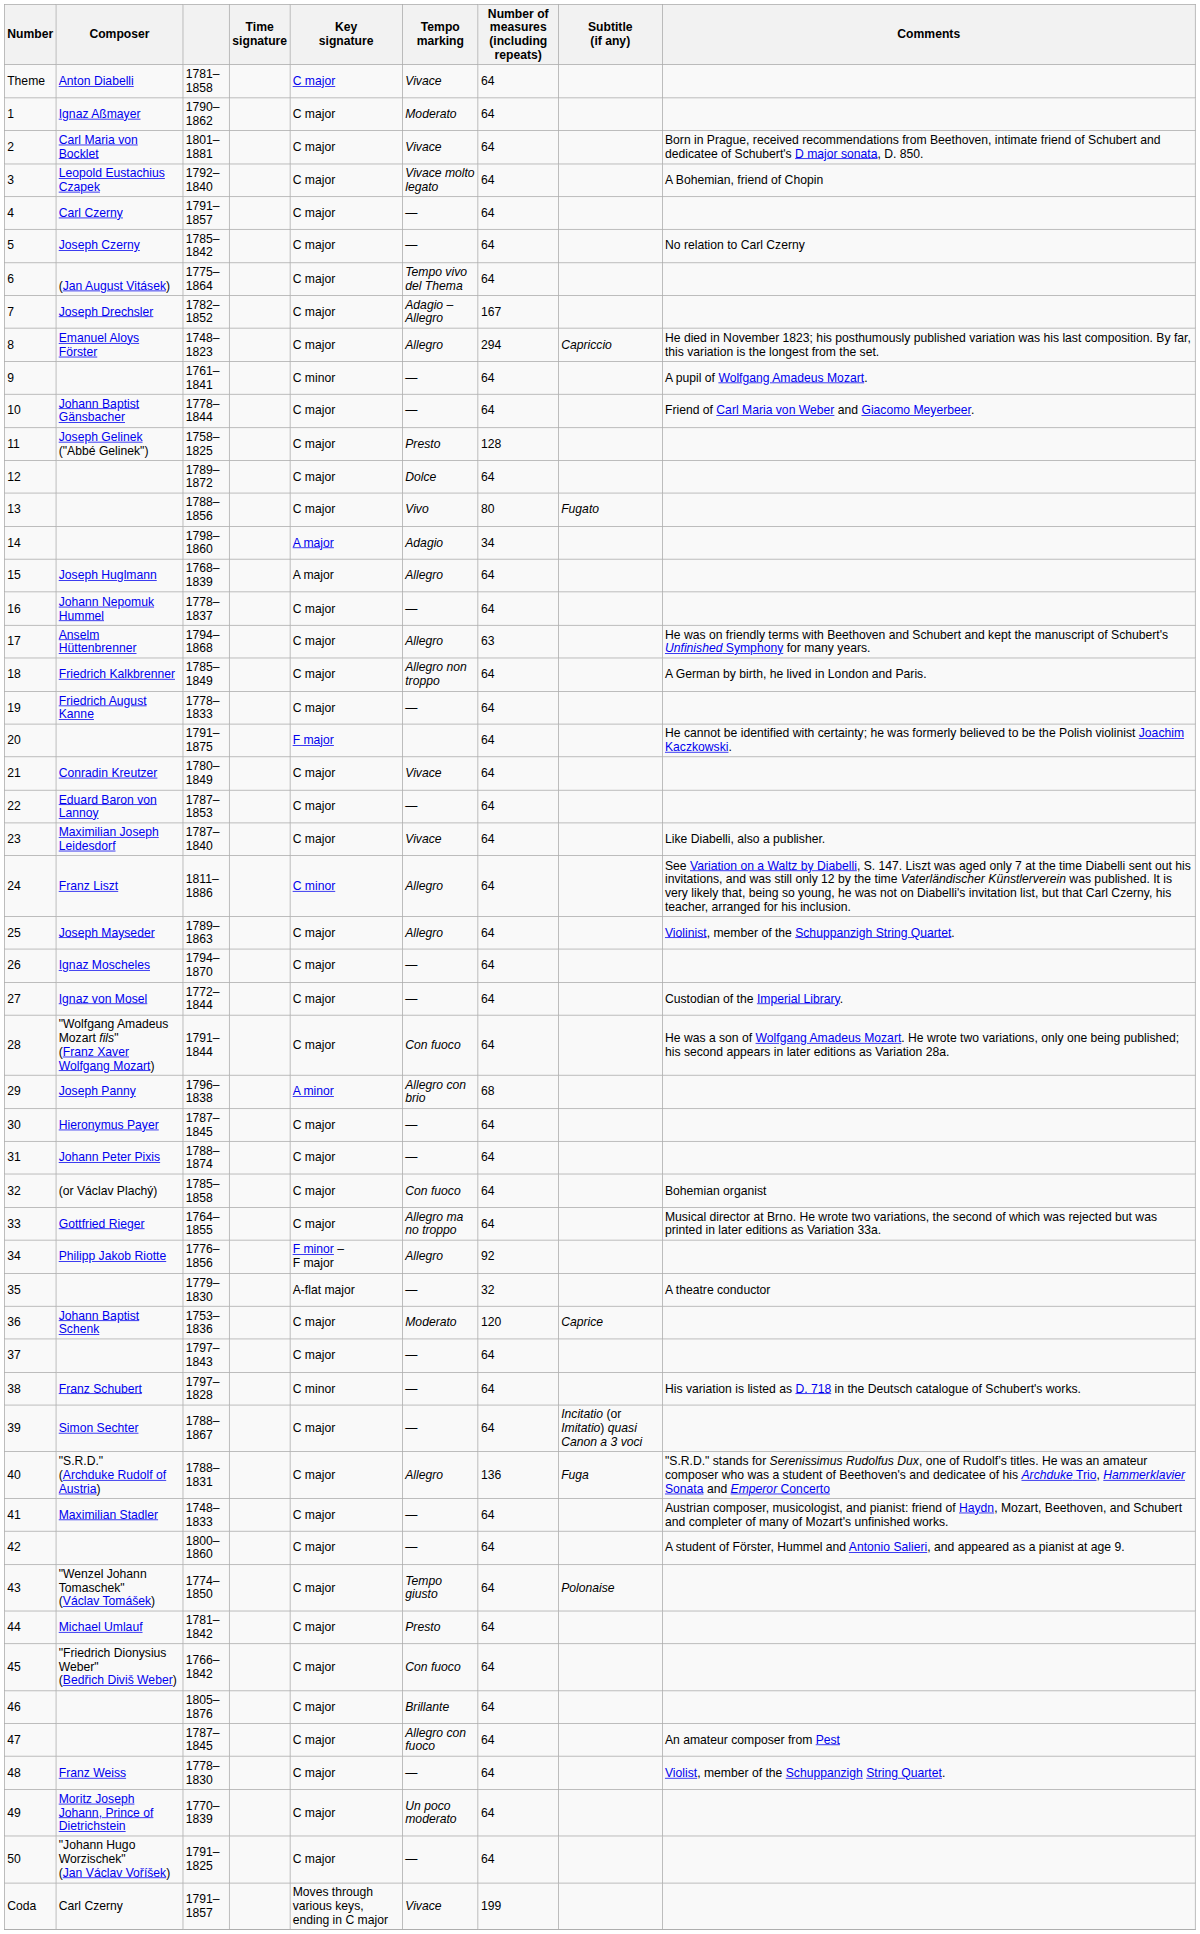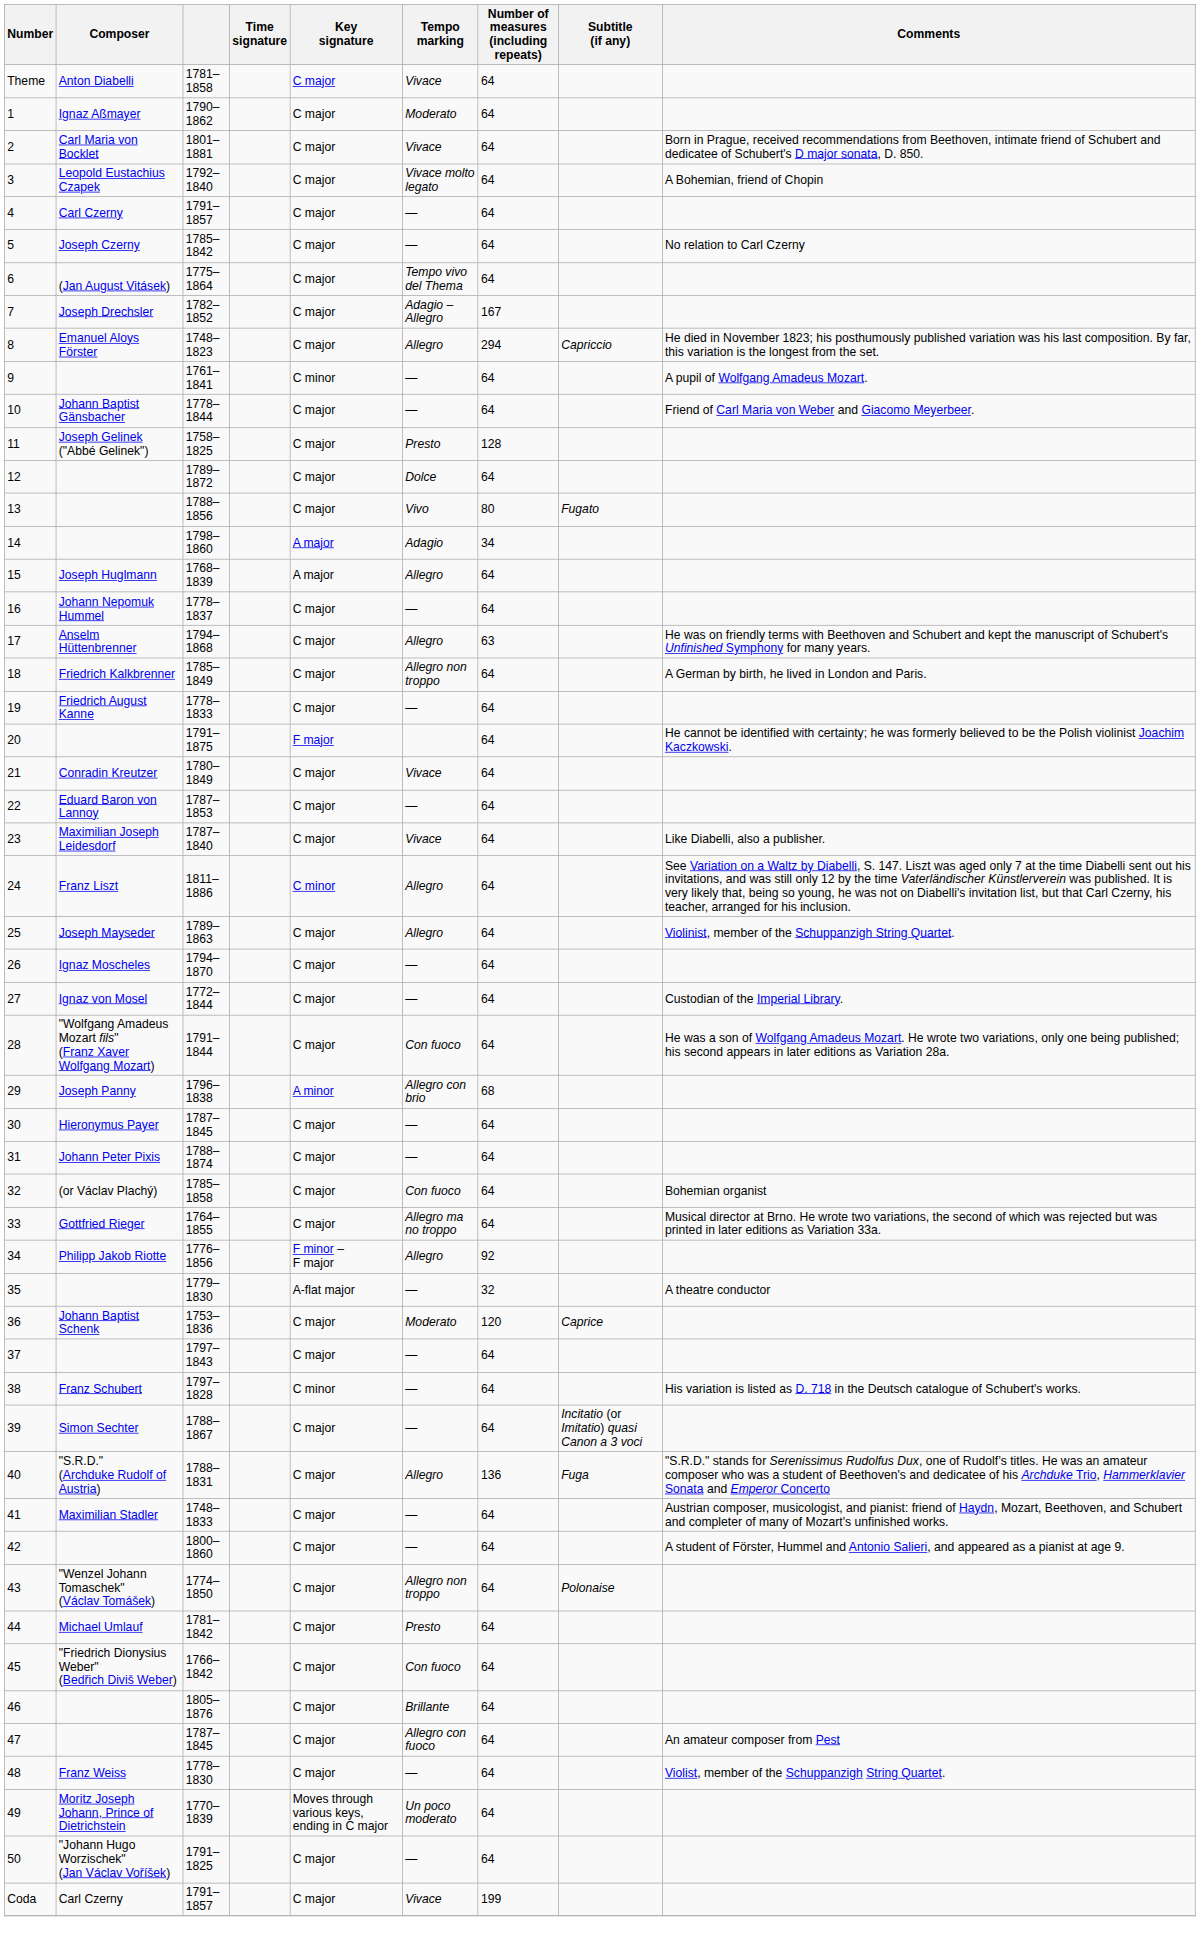 <table class="wikitable">
 <tr>
 <th>Number</th>
 <th>Composer</th>
 <th></th>
 <th>Time <br> signature</th>
 <th>Key <br> signature</th>
 <th>Tempo marking</th>
 <th>Number of measures <br> (including repeats)</th>
 <th>Subtitle <br> (if any)</th>
 <th>Comments</th>
 </tr>
 <tr>
 <td>Theme</td>
 <td><a href='#'>Anton Diabelli</a></td>
 <td>1781–1858</td>
 <td style="text-align:center;"></td>
 <td><a href='#'>C major</a></td>
 <td><em>Vivace</em></td>
 <td>64</td>
 <td></td>
 <td></td>
 </tr>
 <tr>
 <td>1</td>
 <td><a href='#'>Ignaz Aßmayer</a></td>
 <td>1790–1862</td>
 <td style="text-align:center;"></td>
 <td>C major</td>
 <td><em>Moderato</em></td>
 <td>64</td>
 <td></td>
 <td></td>
 </tr>
 <tr>
 <td>2</td>
 <td><a href='#'>Carl Maria von Bocklet</a></td>
 <td>1801–1881</td>
 <td style="text-align:center;"></td>
 <td>C major</td>
 <td><em>Vivace</em></td>
 <td>64</td>
 <td></td>
 <td>Born in Prague, received recommendations from Beethoven, intimate friend of Schubert and dedicatee of Schubert's <a href='#'>D major sonata</a>, D. 850.</td>
 </tr>
 <tr>
 <td>3</td>
 <td><a href='#'>Leopold Eustachius Czapek</a></td>
 <td>1792–1840</td>
 <td style="text-align:center;"></td>
 <td>C major</td>
 <td><em>Vivace molto legato</em></td>
 <td>64</td>
 <td></td>
 <td>A Bohemian, friend of Chopin</td>
 </tr>
 <tr>
 <td>4</td>
 <td><a href='#'>Carl Czerny</a></td>
 <td>1791–1857</td>
 <td style="text-align:center;"></td>
 <td>C major</td>
 <td>—</td>
 <td>64</td>
 <td></td>
 <td></td>
 </tr>
 <tr>
 <td>5</td>
 <td><a href='#'>Joseph Czerny</a></td>
 <td>1785–1842</td>
 <td style="text-align:center;"></td>
 <td>C major</td>
 <td>—</td>
 <td>64</td>
 <td></td>
 <td>No relation to Carl Czerny</td>
 </tr>
 <tr>
 <td>6</td>
 <td><br>(<a href='#'>Jan August Vitásek</a>)</td>
 <td>1775–1864</td>
 <td style="text-align:center;"></td>
 <td>C major</td>
 <td><em>Tempo vivo del Thema</em></td>
 <td>64</td>
 <td></td>
 <td></td>
 </tr>
 <tr>
 <td>7</td>
 <td><a href='#'>Joseph Drechsler</a></td>
 <td>1782–1852</td>
 <td style="text-align:center;"></td>
 <td>C major</td>
 <td><em>Adagio</em> – <em>Allegro</em></td>
 <td>167</td>
 <td></td>
 <td></td>
 </tr>
 <tr>
 <td>8</td>
 <td><a href='#'>Emanuel Aloys Förster</a></td>
 <td>1748–1823</td>
 <td style="text-align:center;"></td>
 <td>C major</td>
 <td><em>Allegro</em></td>
 <td>294</td>
 <td><em>Capriccio</em></td>
 <td>He died in November 1823; his posthumously published variation was his last composition. By far, this variation is the longest from the set.</td>
 </tr>
 <tr>
 <td>9</td>
 <td></td>
 <td>1761–1841</td>
 <td style="text-align:center;"></td>
 <td>C minor</td>
 <td>—</td>
 <td>64</td>
 <td></td>
 <td>A pupil of <a href='#'>Wolfgang Amadeus Mozart</a>.</td>
 </tr>
 <tr>
 <td>10</td>
 <td><a href='#'>Johann Baptist Gänsbacher</a></td>
 <td>1778–1844</td>
 <td style="text-align:center;"></td>
 <td>C major</td>
 <td>—</td>
 <td>64</td>
 <td></td>
 <td>Friend of <a href='#'>Carl Maria von Weber</a> and <a href='#'>Giacomo Meyerbeer</a>.</td>
 </tr>
 <tr>
 <td>11</td>
 <td><a href='#'>Joseph Gelinek</a><br>("Abbé Gelinek")</td>
 <td>1758–1825</td>
 <td style="text-align:center;"></td>
 <td>C major</td>
 <td><em>Presto</em></td>
 <td>128</td>
 <td></td>
 <td></td>
 </tr>
 <tr>
 <td>12</td>
 <td></td>
 <td>1789–1872</td>
 <td style="text-align:center;"></td>
 <td>C major</td>
 <td><em>Dolce</em></td>
 <td>64</td>
 <td></td>
 <td></td>
 </tr>
 <tr>
 <td>13</td>
 <td></td>
 <td>1788–1856</td>
 <td style="text-align:center;"></td>
 <td>C major</td>
 <td><em>Vivo</em></td>
 <td>80</td>
 <td><em>Fugato</em></td>
 <td></td>
 </tr>
 <tr>
 <td>14</td>
 <td></td>
 <td>1798–1860</td>
 <td style="text-align:center;"></td>
 <td><a href='#'>A major</a></td>
 <td><em>Adagio</em></td>
 <td>34</td>
 <td></td>
 <td></td>
 </tr>
 <tr>
 <td>15</td>
 <td><a href='#'>Joseph Huglmann</a></td>
 <td>1768–1839</td>
 <td style="text-align:center;"></td>
 <td>A major</td>
 <td><em>Allegro</em></td>
 <td>64</td>
 <td></td>
 <td></td>
 </tr>
 <tr>
 <td>16</td>
 <td><a href='#'>Johann Nepomuk Hummel</a></td>
 <td>1778–1837</td>
 <td style="text-align:center;"></td>
 <td>C major</td>
 <td>—</td>
 <td>64</td>
 <td></td>
 <td></td>
 </tr>
 <tr>
 <td>17</td>
 <td><a href='#'>Anselm Hüttenbrenner</a></td>
 <td>1794–1868</td>
 <td style="text-align:center;"></td>
 <td>C major</td>
 <td><em>Allegro</em></td>
 <td>63</td>
 <td></td>
 <td>He was on friendly terms with Beethoven and Schubert and kept the manuscript of Schubert's <a href='#'><em>Unfinished</em> Symphony</a> for many years.</td>
 </tr>
 <tr>
 <td>18</td>
 <td><a href='#'>Friedrich Kalkbrenner</a></td>
 <td>1785–1849</td>
 <td style="text-align:center;"></td>
 <td>C major</td>
 <td><em>Allegro non troppo</em></td>
 <td>64</td>
 <td></td>
 <td>A German by birth, he lived in London and Paris.</td>
 </tr>
 <tr>
 <td>19</td>
 <td><a href='#'>Friedrich August Kanne</a></td>
 <td>1778–1833</td>
 <td style="text-align:center;"></td>
 <td>C major</td>
 <td>—</td>
 <td>64</td>
 <td></td>
 <td></td>
 </tr>
 <tr>
 <td>20</td>
 <td></td>
 <td>1791–1875</td>
 <td style="text-align:center;"></td>
 <td><a href='#'>F major</a></td>
 <td></td>
 <td>64</td>
 <td></td>
 <td>He cannot be identified with certainty; he was formerly believed to be the Polish violinist <a href='#'>Joachim Kaczkowski</a>.</td>
 </tr>
 <tr>
 <td>21</td>
 <td><a href='#'>Conradin Kreutzer</a></td>
 <td>1780–1849</td>
 <td style="text-align:center;"></td>
 <td>C major</td>
 <td><em>Vivace</em></td>
 <td>64</td>
 <td></td>
 <td></td>
 </tr>
 <tr>
 <td>22</td>
 <td><a href='#'>Eduard Baron von Lannoy</a></td>
 <td>1787–1853</td>
 <td style="text-align:center;"></td>
 <td>C major</td>
 <td>—</td>
 <td>64</td>
 <td></td>
 <td></td>
 </tr>
 <tr>
 <td>23</td>
 <td><a href='#'>Maximilian Joseph Leidesdorf</a></td>
 <td>1787–1840</td>
 <td style="text-align:center;"></td>
 <td>C major</td>
 <td><em>Vivace</em></td>
 <td>64</td>
 <td></td>
 <td>Like Diabelli, also a publisher.</td>
 </tr>
 <tr>
 <td>24</td>
 <td><a href='#'>Franz Liszt</a></td>
 <td>1811–1886</td>
 <td style="text-align:center;"></td>
 <td><a href='#'>C minor</a></td>
 <td><em>Allegro</em></td>
 <td>64</td>
 <td></td>
 <td>See <a href='#'>Variation on a Waltz by Diabelli</a>, S. 147. Liszt was aged only 7 at the time Diabelli sent out his invitations, and was still only 12 by the time <em>Vaterländischer Künstlerverein</em> was published. It is very likely that, being so young, he was not on Diabelli's invitation list, but that Carl Czerny, his teacher, arranged for his inclusion.</td>
 </tr>
 <tr>
 <td>25</td>
 <td><a href='#'>Joseph Mayseder</a></td>
 <td>1789–1863</td>
 <td style="text-align:center;"></td>
 <td>C major</td>
 <td><em>Allegro</em></td>
 <td>64</td>
 <td></td>
 <td><a href='#'>Violinist</a>, member of the <a href='#'>Schuppanzigh String Quartet</a>.</td>
 </tr>
 <tr>
 <td>26</td>
 <td><a href='#'>Ignaz Moscheles</a></td>
 <td>1794–1870</td>
 <td style="text-align: center;"></td>
 <td>C major</td>
 <td>—</td>
 <td>64</td>
 <td></td>
 <td></td>
 </tr>
 <tr>
 <td>27</td>
 <td><a href='#'>Ignaz von Mosel</a></td>
 <td>1772–1844</td>
 <td style="text-align:center;"></td>
 <td>C major</td>
 <td>—</td>
 <td>64</td>
 <td></td>
 <td>Custodian of the <a href='#'>Imperial Library</a>.</td>
 </tr>
 <tr>
 <td>28</td>
 <td>"Wolfgang Amadeus Mozart <em>fils</em>"<br>(<a href='#'>Franz Xaver Wolfgang Mozart</a>)</td>
 <td>1791–1844</td>
 <td style="text-align:center;"></td>
 <td>C major</td>
 <td><em>Con fuoco</em></td>
 <td>64</td>
 <td></td>
 <td>He was a son of <a href='#'>Wolfgang Amadeus Mozart</a>. He wrote two variations, only one being published; his second appears in later editions as Variation 28a.</td>
 </tr>
 <tr>
 <td>29</td>
 <td><a href='#'>Joseph Panny</a></td>
 <td>1796–1838</td>
 <td style="text-align:center;"></td>
 <td><a href='#'>A minor</a></td>
 <td><em>Allegro con brio</em></td>
 <td>68</td>
 <td></td>
 <td></td>
 </tr>
 <tr>
 <td>30</td>
 <td><a href='#'>Hieronymus Payer</a></td>
 <td>1787–1845</td>
 <td style="text-align:center;"></td>
 <td>C major</td>
 <td>—</td>
 <td>64</td>
 <td></td>
 <td></td>
 </tr>
 <tr>
 <td>31</td>
 <td><a href='#'>Johann Peter Pixis</a></td>
 <td>1788–1874</td>
 <td style="text-align:center;"></td>
 <td>C major</td>
 <td>—</td>
 <td>64</td>
 <td></td>
 <td></td>
 </tr>
 <tr>
 <td>32</td>
 <td> (or Václav Plachý)</td>
 <td>1785–1858</td>
 <td style="text-align:center;"></td>
 <td>C major</td>
 <td><em>Con fuoco</em></td>
 <td>64</td>
 <td></td>
 <td>Bohemian organist</td>
 </tr>
 <tr>
 <td>33</td>
 <td><a href='#'>Gottfried Rieger</a></td>
 <td>1764–1855</td>
 <td style="text-align:center;"></td>
 <td>C major</td>
 <td><em>Allegro ma no troppo</em></td>
 <td>64</td>
 <td></td>
 <td>Musical director at Brno. He wrote two variations, the second of which was rejected but was printed in later editions as Variation 33a.</td>
 </tr>
 <tr>
 <td>34</td>
 <td><a href='#'>Philipp Jakob Riotte</a></td>
 <td>1776–1856</td>
 <td style="text-align:center;"></td>
 <td><a href='#'>F minor</a> – <br>F major</td>
 <td><em>Allegro</em></td>
 <td>92</td>
 <td></td>
 <td></td>
 </tr>
 <tr>
 <td>35</td>
 <td></td>
 <td>1779–1830</td>
 <td style="text-align:center;"></td>
 <td>A-flat major</td>
 <td>—</td>
 <td>32</td>
 <td></td>
 <td>A theatre conductor</td>
 </tr>
 <tr>
 <td>36</td>
 <td><a href='#'>Johann Baptist Schenk</a></td>
 <td>1753–1836</td>
 <td style="text-align:center;"></td>
 <td>C major</td>
 <td><em>Moderato</em></td>
 <td>120</td>
 <td><em>Caprice</em></td>
 <td></td>
 </tr>
 <tr>
 <td>37</td>
 <td></td>
 <td>1797–1843</td>
 <td style="text-align:center;"></td>
 <td>C major</td>
 <td>—</td>
 <td>64</td>
 <td></td>
 <td></td>
 </tr>
 <tr>
 <td>38</td>
 <td><a href='#'>Franz Schubert</a></td>
 <td>1797–1828</td>
 <td style="text-align:center;"></td>
 <td>C minor</td>
 <td>—</td>
 <td>64</td>
 <td></td>
 <td>His variation is listed as <a href='#'>D. 718</a> in the Deutsch catalogue of Schubert's works.</td>
 </tr>
 <tr>
 <td>39</td>
 <td><a href='#'>Simon Sechter</a></td>
 <td>1788–1867</td>
 <td style="text-align:center;"></td>
 <td>C major</td>
 <td>—</td>
 <td>64</td>
 <td><em>Incitatio</em> (or <em>Imitatio</em>) <em>quasi Canon a 3 voci</em></td>
 <td></td>
 </tr>
 <tr>
 <td>40</td>
 <td>"S.R.D."<br>(<a href='#'>Archduke Rudolf of Austria</a>)</td>
 <td>1788–1831</td>
 <td style="text-align:center;"></td>
 <td>C major</td>
 <td><em>Allegro</em></td>
 <td>136</td>
 <td><em>Fuga</em></td>
 <td>"S.R.D." stands for <em>Serenissimus Rudolfus Dux</em>, one of Rudolf’s titles. He was an amateur composer who was a student of Beethoven's and dedicatee of his <a href='#'><em>Archduke</em> Trio</a>, <a href='#'><em>Hammerklavier</em> Sonata</a> and <a href='#'><em>Emperor</em> Concerto</a></td>
 </tr>
 <tr>
 <td>41</td>
 <td><a href='#'>Maximilian Stadler</a></td>
 <td>1748–1833</td>
 <td style="text-align:center;"></td>
 <td>C major</td>
 <td>—</td>
 <td>64</td>
 <td></td>
 <td>Austrian composer, musicologist, and pianist: friend of <a href='#'>Haydn</a>, Mozart, Beethoven, and Schubert and completer of many of Mozart's unfinished works.</td>
 </tr>
 <tr>
 <td>42</td>
 <td></td>
 <td>1800–1860</td>
 <td style="text-align:center;"></td>
 <td>C major</td>
 <td>—</td>
 <td>64</td>
 <td></td>
 <td>A student of Förster, Hummel and <a href='#'>Antonio Salieri</a>, and appeared as a pianist at age 9.</td>
 </tr>
 <tr>
 <td>43</td>
 <td>"Wenzel Johann Tomaschek"<br>(<a href='#'>Václav Tomášek</a>)</td>
 <td>1774–1850</td>
 <td style="text-align:center;"></td>
 <td>C major</td>
-<td><em>Tempo giusto</em></td>
+<td><em>Allegro non troppo</em></td>
 <td>64</td>
 <td><em>Polonaise</em></td>
 <td></td>
 </tr>
 <tr>
 <td>44</td>
 <td><a href='#'>Michael Umlauf</a></td>
 <td>1781–1842</td>
 <td style="text-align:center;"></td>
 <td>C major</td>
 <td><em>Presto</em></td>
 <td>64</td>
 <td></td>
 <td></td>
 </tr>
 <tr>
 <td>45</td>
 <td>"Friedrich Dionysius Weber"<br>(<a href='#'>Bedřich Diviš Weber</a>)</td>
 <td>1766–1842</td>
 <td style="text-align:center;"></td>
 <td>C major</td>
 <td><em>Con fuoco</em></td>
 <td>64</td>
 <td></td>
 <td></td>
 </tr>
 <tr>
 <td>46</td>
 <td></td>
 <td>1805–1876</td>
 <td style="text-align:center;"></td>
 <td>C major</td>
 <td><em>Brillante</em></td>
 <td>64</td>
 <td></td>
 <td></td>
 </tr>
 <tr>
 <td>47</td>
 <td></td>
 <td>1787–1845</td>
 <td style="text-align:center;"></td>
 <td>C major</td>
 <td><em>Allegro con fuoco</em></td>
 <td>64</td>
 <td></td>
 <td>An amateur composer from <a href='#'>Pest</a></td>
 </tr>
 <tr>
 <td>48</td>
 <td><a href='#'>Franz Weiss</a></td>
 <td>1778–1830</td>
 <td style="text-align:center;"></td>
 <td>C major</td>
 <td>—</td>
 <td>64</td>
 <td></td>
 <td><a href='#'>Violist</a>, member of the <a href='#'>Schuppanzigh</a> <a href='#'>String Quartet</a>.</td>
 </tr>
 <tr>
 <td>49</td>
 <td><a href='#'>Moritz Joseph Johann, Prince of Dietrichstein</a></td>
 <td>1770–1839</td>
 <td style="text-align:center;"></td>
-<td>C major</td>
+<td>Moves through various keys, ending in C major</td>
 <td><em>Un poco moderato</em></td>
 <td>64</td>
 <td></td>
 <td></td>
 </tr>
 <tr>
 <td>50</td>
 <td>"Johann Hugo Worzischek"<br>(<a href='#'>Jan Václav Voříšek</a>)</td>
 <td>1791–1825</td>
 <td style="text-align:center;"></td>
 <td>C major</td>
 <td>—</td>
 <td>64</td>
 <td></td>
 <td></td>
 </tr>
 <tr>
 <td>Coda</td>
 <td>Carl Czerny</td>
 <td>1791–1857</td>
 <td style="text-align:center;"></td>
-<td>Moves through various keys, ending in C major</td>
+<td>C major</td>
 <td><em>Vivace</em></td>
 <td>199</td>
 <td></td>
 <td></td>
 </tr>
 <tr>
 </tr>
 </table>
